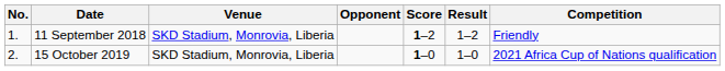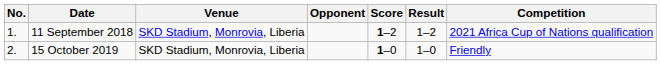 <table class="wikitable">
 <tr>
 <th>No.</th>
 <th>Date</th>
 <th>Venue</th>
 <th>Opponent</th>
 <th>Score</th>
 <th>Result</th>
 <th>Competition</th>
 </tr>
 <tr>
 <td>1.</td>
 <td>11 September 2018</td>
 <td><a href='#'>SKD Stadium</a>, <a href='#'>Monrovia</a>, Liberia</td>
 <td></td>
 <td align=center><strong>1</strong>–2</td>
 <td align=center>1–2</td>
-<td><a href='#'>Friendly</a></td>
+<td><a href='#'>2021 Africa Cup of Nations qualification</a></td>
 </tr>
 <tr>
 <td>2.</td>
 <td>15 October 2019</td>
 <td>SKD Stadium, Monrovia, Liberia</td>
 <td></td>
 <td align=center><strong>1</strong>–0</td>
 <td align=center>1–0</td>
-<td><a href='#'>2021 Africa Cup of Nations qualification</a></td>
+<td><a href='#'>Friendly</a></td>
 </tr>
 </table>
